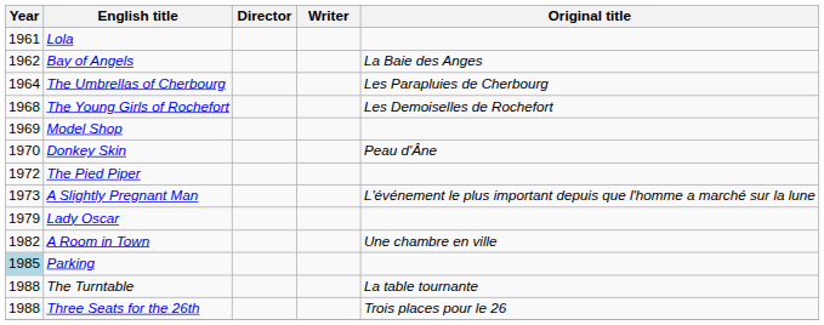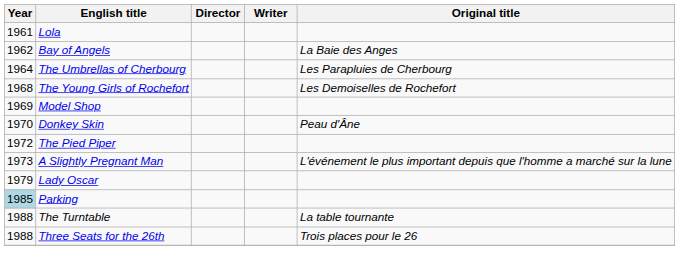 <table class="wikitable">
 <tr>
 <th>Year</th>
 <th>English title</th>
 <th width=65>Director</th>
 <th width=65>Writer</th>
 <th>Original title</th>
 </tr>
 <tr>
 <td>1961</td>
 <td><em><a href='#'>Lola</a></em></td>
 <td></td>
 <td></td>
 <td></td>
 </tr>
 <tr>
 <td>1962</td>
 <td><em><a href='#'>Bay of Angels</a></em></td>
 <td></td>
 <td></td>
 <td><em>La Baie des Anges</em></td>
 </tr>
 <tr>
 <td>1964</td>
 <td><em><a href='#'>The Umbrellas of Cherbourg</a></em></td>
 <td></td>
 <td></td>
 <td><em>Les Parapluies de Cherbourg</em></td>
 </tr>
 <tr>
 <td>1968</td>
 <td><em><a href='#'>The Young Girls of Rochefort</a></em></td>
 <td></td>
 <td></td>
 <td><em>Les Demoiselles de Rochefort</em></td>
 </tr>
 <tr>
 <td>1969</td>
 <td><em><a href='#'>Model Shop</a></em></td>
 <td></td>
 <td></td>
 <td></td>
 </tr>
 <tr>
 <td>1970</td>
 <td><em><a href='#'>Donkey Skin</a></em></td>
 <td></td>
 <td></td>
 <td><em>Peau d'Âne</em></td>
 </tr>
 <tr>
 <td>1972</td>
 <td><em><a href='#'>The Pied Piper</a></em></td>
 <td></td>
 <td></td>
 <td></td>
 </tr>
 <tr>
 <td>1973</td>
 <td><em><a href='#'>A Slightly Pregnant Man</a></em></td>
 <td></td>
 <td></td>
 <td><em>L'événement le plus important depuis que l'homme a marché sur la lune</em></td>
 </tr>
 <tr>
 <td>1979</td>
 <td><em><a href='#'>Lady Oscar</a></em></td>
 <td></td>
 <td></td>
 <td></td>
 </tr>
 <tr>
-<td>1982</td>
-<td><em><a href='#'>A Room in Town</a></em></td>
-<td></td>
-<td></td>
-<td><em>Une chambre en ville</em></td>
-</tr>
-<tr>
 <td style="background: lightblue;">1985</td>
 <td><em><a href='#'>Parking</a></em></td>
 <td></td>
 <td></td>
 <td></td>
 </tr>
 <tr>
 <td>1988</td>
 <td><em>The Turntable</em></td>
 <td></td>
 <td></td>
 <td><em>La table tournante</em></td>
 </tr>
 <tr>
 <td>1988</td>
 <td><em><a href='#'>Three Seats for the 26th</a></em></td>
 <td></td>
 <td></td>
 <td><em>Trois places pour le 26</em></td>
 </tr>
 <tr>
 </tr>
 </table>
